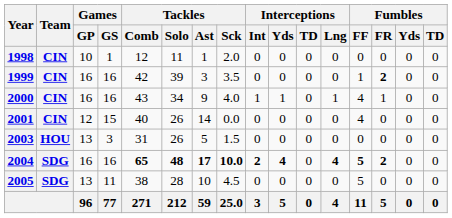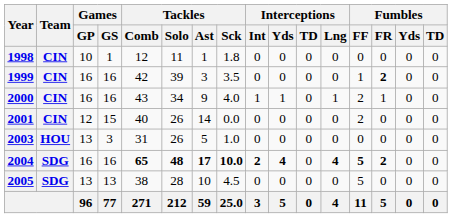 <table class="wikitable" style="text-align:center">
 <tr>
 <th rowspan="2">Year</th>
 <th rowspan="2">Team</th>
 <th colspan="2">Games</th>
 <th colspan="4">Tackles</th>
 <th colspan="4">Interceptions</th>
 <th colspan="4">Fumbles</th>
 </tr>
 <tr>
 <th>GP</th>
 <th>GS</th>
 <th>Comb</th>
 <th>Solo</th>
 <th>Ast</th>
 <th>Sck</th>
 <th>Int</th>
 <th>Yds</th>
 <th>TD</th>
 <th>Lng</th>
 <th>FF</th>
 <th>FR</th>
 <th>Yds</th>
 <th>TD</th>
 </tr>
 <tr>
 <th><a href='#'>1998</a></th>
 <th><a href='#'>CIN</a></th>
 <td>10</td>
 <td>1</td>
 <td>12</td>
 <td>11</td>
 <td>1</td>
-<td>2.0</td>
+<td>1.8</td>
 <td>0</td>
 <td>0</td>
 <td>0</td>
 <td>0</td>
 <td>0</td>
 <td>0</td>
 <td>0</td>
 <td>0</td>
 </tr>
 <tr>
 <th><a href='#'>1999</a></th>
 <th><a href='#'>CIN</a></th>
 <td>16</td>
 <td>16</td>
 <td>42</td>
 <td>39</td>
 <td>3</td>
 <td>3.5</td>
 <td>0</td>
 <td>0</td>
 <td>0</td>
 <td>0</td>
 <td>1</td>
 <td><strong>2</strong></td>
 <td>0</td>
 <td>0</td>
 </tr>
 <tr>
 <th><a href='#'>2000</a></th>
 <th><a href='#'>CIN</a></th>
 <td>16</td>
 <td>16</td>
 <td>43</td>
 <td>34</td>
 <td>9</td>
 <td>4.0</td>
 <td>1</td>
 <td>1</td>
 <td>0</td>
 <td>1</td>
-<td>4</td>
+<td>2</td>
 <td>1</td>
 <td>0</td>
 <td>0</td>
 </tr>
 <tr>
 <th><a href='#'>2001</a></th>
 <th><a href='#'>CIN</a></th>
 <td>12</td>
 <td>15</td>
 <td>40</td>
 <td>26</td>
 <td>14</td>
 <td>0.0</td>
 <td>0</td>
 <td>0</td>
 <td>0</td>
 <td>0</td>
-<td>4</td>
+<td>2</td>
 <td>0</td>
 <td>0</td>
 <td>0</td>
 </tr>
 <tr>
 <th><a href='#'>2003</a></th>
 <th><a href='#'>HOU</a></th>
 <td>13</td>
 <td>3</td>
 <td>31</td>
 <td>26</td>
 <td>5</td>
-<td>1.5</td>
+<td>1.0</td>
 <td>0</td>
 <td>0</td>
 <td>0</td>
 <td>0</td>
 <td>0</td>
 <td>0</td>
 <td>0</td>
 <td>0</td>
 </tr>
 <tr>
 <th><a href='#'>2004</a></th>
 <th><a href='#'>SDG</a></th>
 <td>16</td>
 <td>16</td>
 <td><strong>65</strong></td>
 <td><strong>48</strong></td>
 <td><strong>17</strong></td>
 <td><strong>10.0</strong></td>
 <td><strong>2</strong></td>
 <td><strong>4</strong></td>
 <td>0</td>
 <td><strong>4</strong></td>
 <td><strong>5</strong></td>
 <td><strong>2</strong></td>
 <td>0</td>
 <td>0</td>
 </tr>
 <tr>
 <th><a href='#'>2005</a></th>
 <th><a href='#'>SDG</a></th>
 <td>13</td>
-<td>11</td>
+<td>13</td>
 <td>38</td>
 <td>28</td>
 <td>10</td>
 <td>4.5</td>
 <td>0</td>
 <td>0</td>
 <td>0</td>
 <td>0</td>
 <td>5</td>
 <td>0</td>
 <td>0</td>
 <td>0</td>
 </tr>
 <tr>
 <th colspan="2"></th>
 <th>96</th>
 <th>77</th>
 <th>271</th>
 <th>212</th>
 <th>59</th>
 <th>25.0</th>
 <th>3</th>
 <th>5</th>
 <th>0</th>
 <th>4</th>
 <th>11</th>
 <th>5</th>
 <th>0</th>
 <th>0</th>
 </tr>
 </table>
